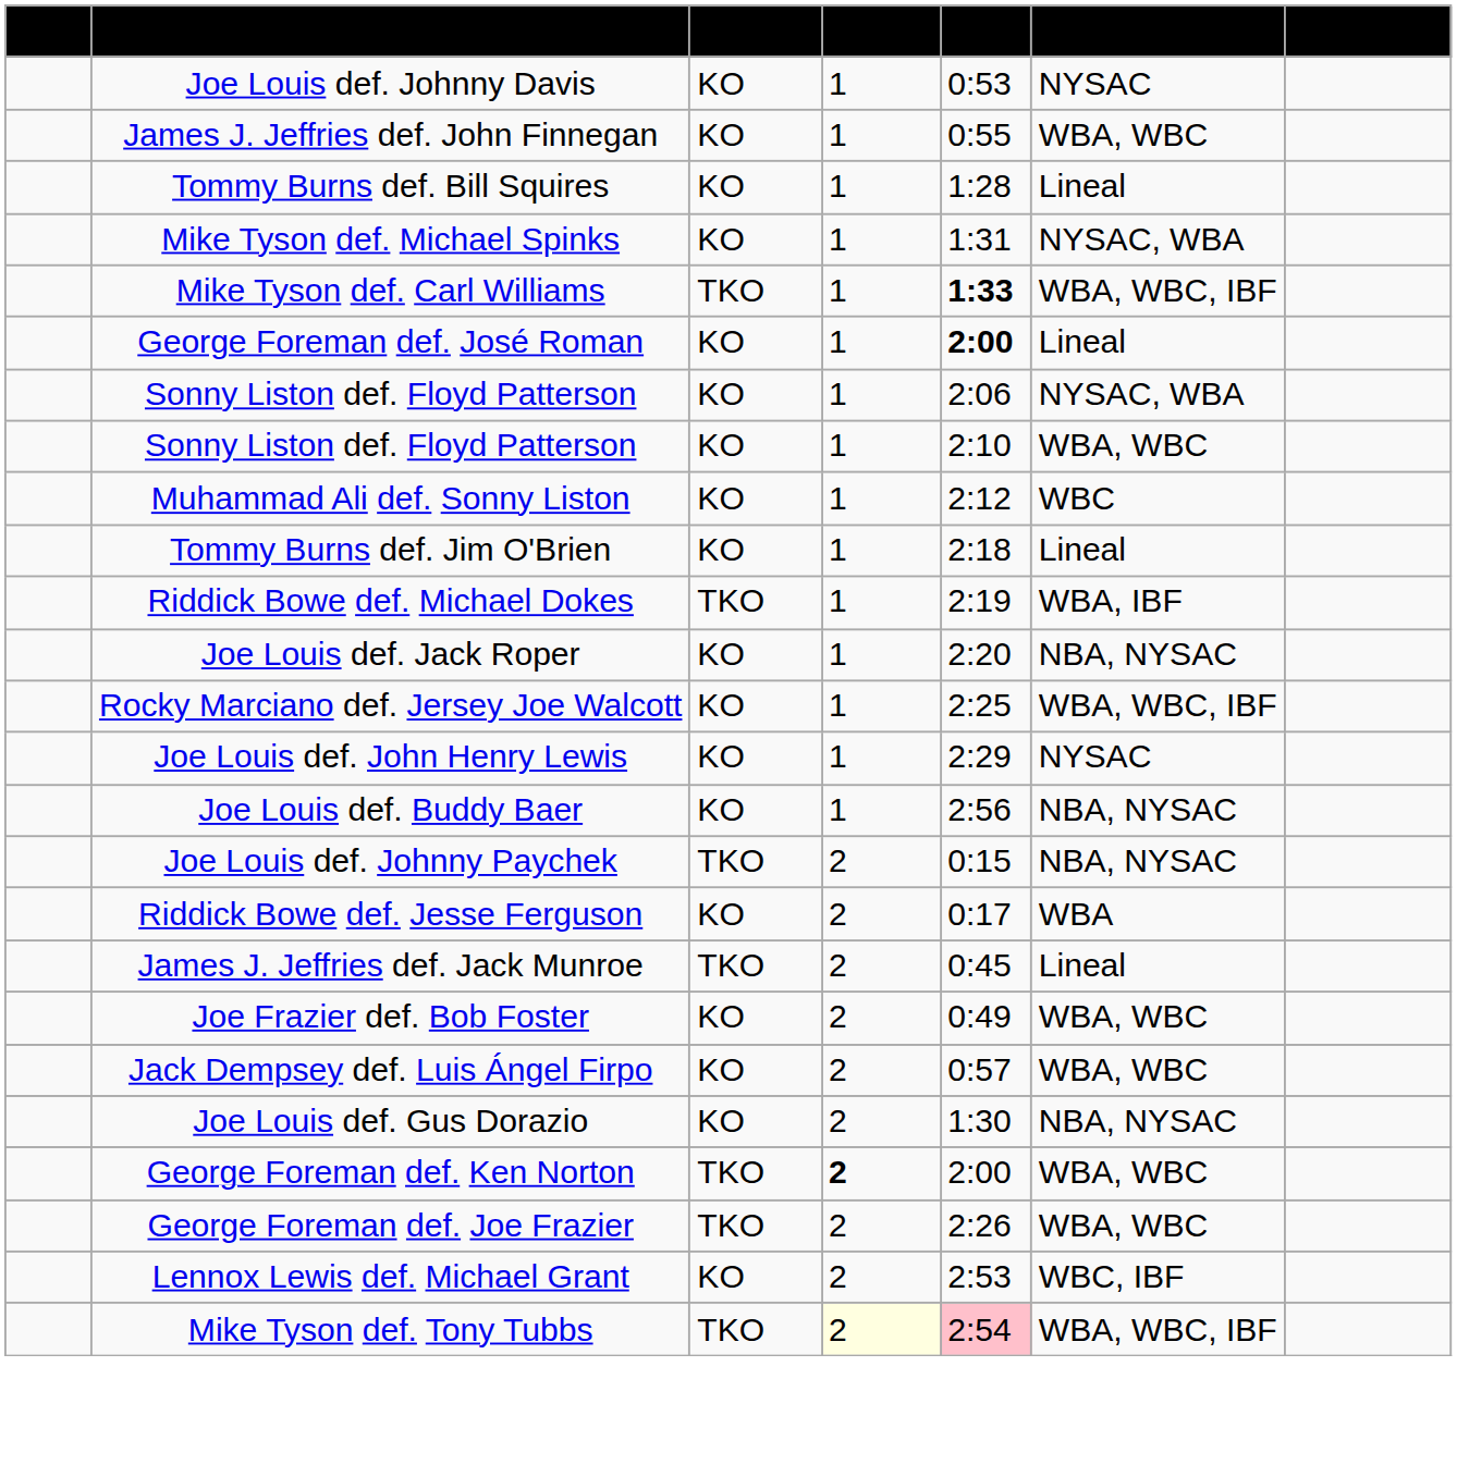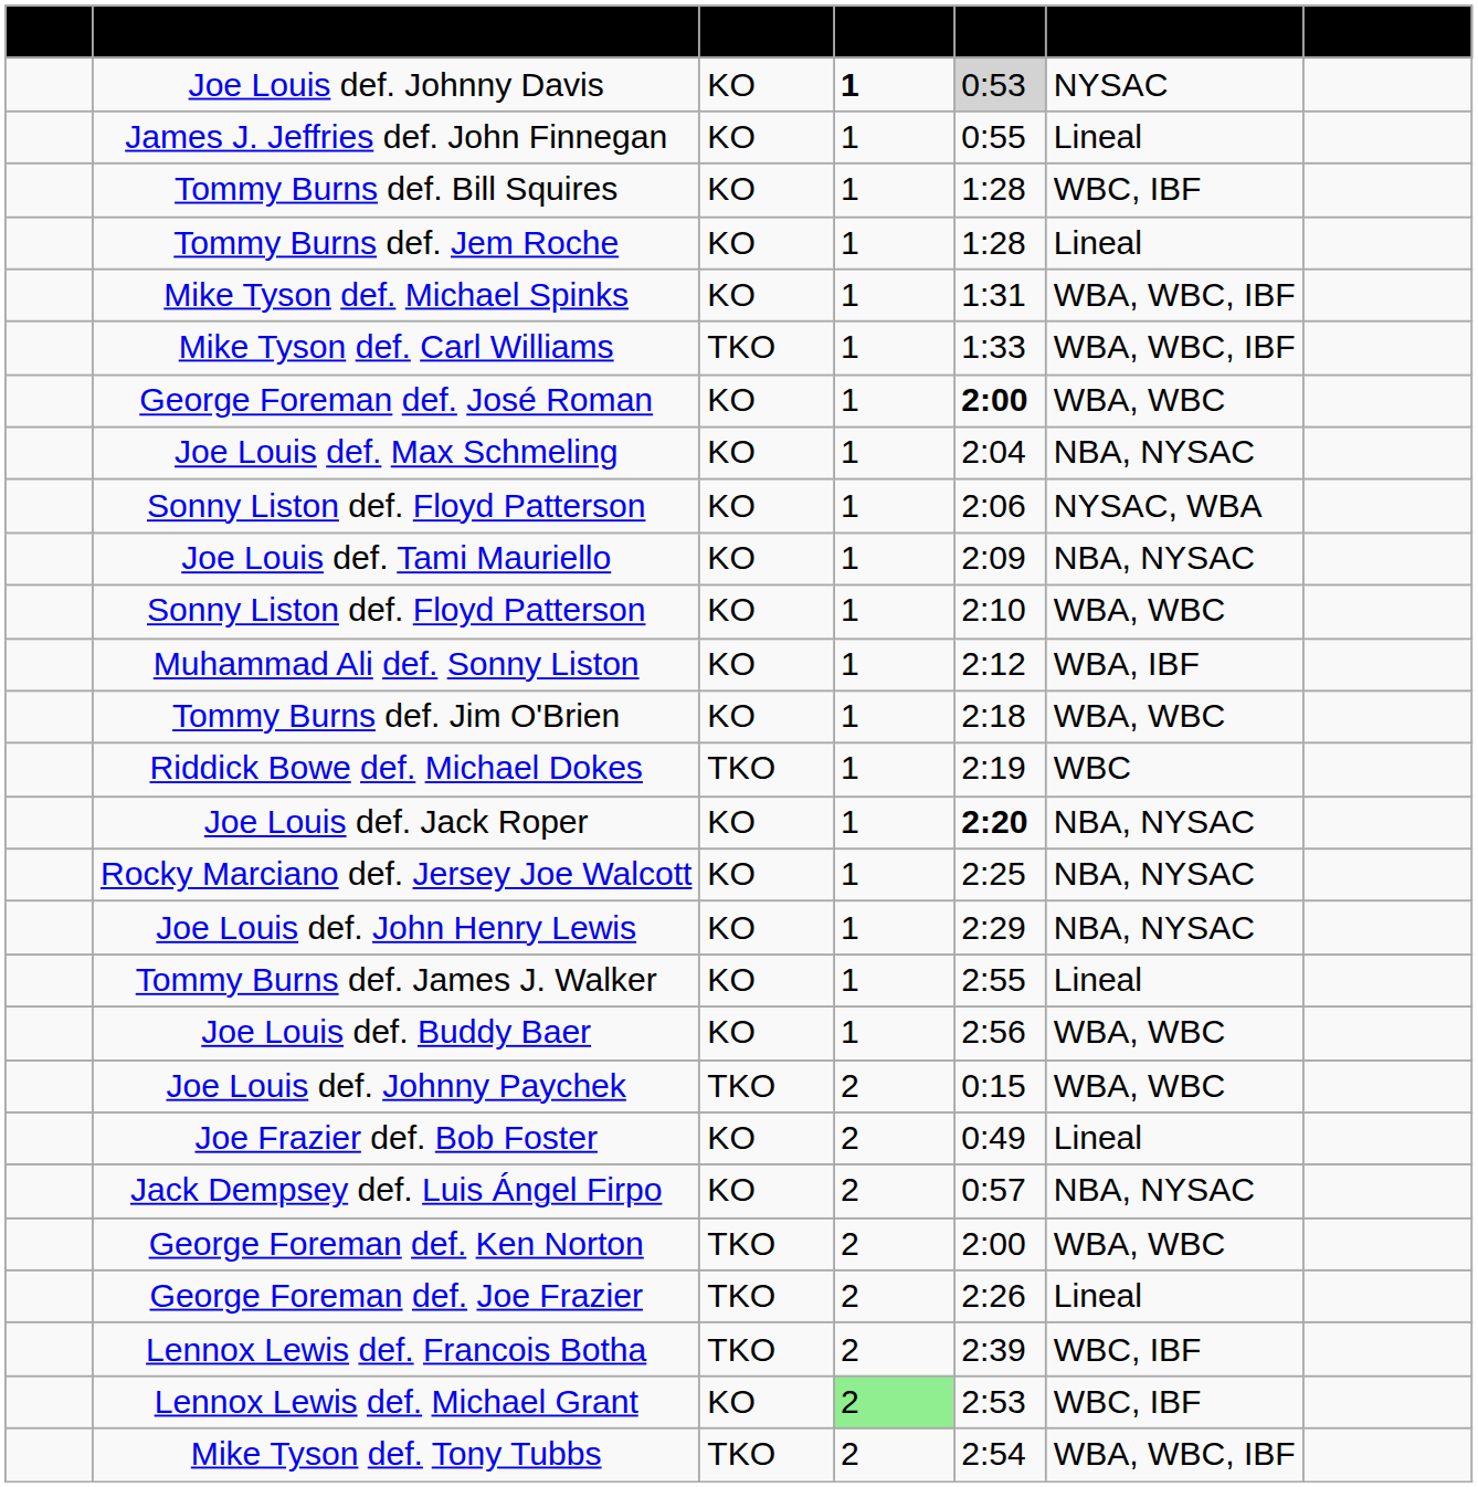 <table class="wikitable sortable">
 <tr>
 <th style="background: #D1EEEE; background: black;« width=»10%"><span>Date</span></th>
 <th style="background: #D1EEEE; background: black;« width=»10%"><span>Fight</span></th>
 <th style="background: #D1EEEE; background: black;« width=»10%"><span>Method</span></th>
 <th style="background: #D1EEEE; background: black;« width=»10%"><span>Round</span></th>
 <th style="background: #D1EEEE; background: black;« width=»10%"><span>Time</span></th>
 <th style="background: #D1EEEE; background: black;« width=»10%"><span>Title</span></th>
 <th style="background: #D1EEEE; background: black;« width=»10%"><span>Source(s)</span></th>
 </tr>
 <tr>
 <td></td>
 <td align=center><a href='#'>Joe Louis</a> def.  Johnny Davis</td>
 <td>KO</td>
-<td>1</td>
-<td>0:53</td>
+<td><strong>1</strong></td>
+<td style="background: lightgrey;">0:53</td>
 <td>NYSAC</td>
 <td></td>
 </tr>
 <tr>
 <td></td>
 <td align=center><a href='#'>James J. Jeffries</a> def.  John Finnegan</td>
 <td>KO</td>
 <td>1</td>
 <td>0:55</td>
-<td>WBA, WBC</td>
+<td>Lineal</td>
 <td></td>
 </tr>
 <tr>
 <td></td>
 <td align=center><a href='#'>Tommy Burns</a> def.  Bill Squires</td>
+<td>KO</td>
+<td>1</td>
+<td>1:28</td>
+<td>WBC, IBF</td>
+<td></td>
+</tr>
+<tr>
+<td></td>
+<td align=center><a href='#'>Tommy Burns</a> def.  <a href='#'>Jem Roche</a></td>
 <td>KO</td>
 <td>1</td>
 <td>1:28</td>
 <td>Lineal</td>
 <td></td>
 </tr>
 <tr>
 <td></td>
 <td align=center><a href='#'>Mike Tyson</a> <a href='#'>def.</a>  <a href='#'>Michael Spinks</a></td>
 <td>KO</td>
 <td>1</td>
 <td>1:31</td>
-<td>NYSAC, WBA</td>
+<td>WBA, WBC, IBF</td>
 <td></td>
 </tr>
 <tr>
 <td></td>
 <td align=center><a href='#'>Mike Tyson</a> <a href='#'>def.</a>  <a href='#'>Carl Williams</a></td>
 <td>TKO</td>
 <td>1</td>
-<td><strong>1:33</strong></td>
+<td>1:33</td>
 <td>WBA, WBC, IBF</td>
 <td></td>
 </tr>
 <tr>
 <td></td>
 <td align=center><a href='#'>George Foreman</a> <a href='#'>def.</a>  <a href='#'>José Roman</a></td>
 <td>KO</td>
 <td>1</td>
 <td><strong>2:00</strong></td>
-<td>Lineal</td>
+<td>WBA, WBC</td>
+<td></td>
+</tr>
+<tr>
+<td></td>
+<td align=center><a href='#'>Joe Louis</a> <a href='#'>def.</a>  <a href='#'>Max Schmeling</a></td>
+<td>KO</td>
+<td>1</td>
+<td>2:04</td>
+<td>NBA, NYSAC</td>
 <td></td>
 </tr>
 <tr>
 <td></td>
 <td align=center><a href='#'>Sonny Liston</a> def.  <a href='#'>Floyd Patterson</a></td>
 <td>KO</td>
 <td>1</td>
 <td>2:06</td>
 <td>NYSAC, WBA</td>
+<td></td>
+</tr>
+<tr>
+<td></td>
+<td align=center><a href='#'>Joe Louis</a> def.  <a href='#'>Tami Mauriello</a></td>
+<td>KO</td>
+<td>1</td>
+<td>2:09</td>
+<td>NBA, NYSAC</td>
 <td></td>
 </tr>
 <tr>
 <td></td>
 <td align=center><a href='#'>Sonny Liston</a> def.  <a href='#'>Floyd Patterson</a></td>
 <td>KO</td>
 <td>1</td>
 <td>2:10</td>
 <td>WBA, WBC</td>
 <td></td>
 </tr>
 <tr>
 <td></td>
 <td align=center><a href='#'>Muhammad Ali</a> <a href='#'>def.</a>  <a href='#'>Sonny Liston</a></td>
 <td>KO</td>
 <td>1</td>
 <td>2:12</td>
-<td>WBC</td>
+<td>WBA, IBF</td>
 <td></td>
 </tr>
 <tr>
 <td></td>
 <td align=center><a href='#'>Tommy Burns</a> def.  Jim O'Brien</td>
 <td>KO</td>
 <td>1</td>
 <td>2:18</td>
-<td>Lineal</td>
+<td>WBA, WBC</td>
 <td></td>
 </tr>
 <tr>
 <td></td>
 <td align=center><a href='#'>Riddick Bowe</a> <a href='#'>def.</a>  <a href='#'>Michael Dokes</a></td>
 <td>TKO</td>
 <td>1</td>
 <td>2:19</td>
-<td>WBA, IBF</td>
+<td>WBC</td>
 <td></td>
 </tr>
 <tr>
 <td></td>
 <td align=center><a href='#'>Joe Louis</a> def.  Jack Roper</td>
 <td>KO</td>
 <td>1</td>
-<td>2:20</td>
+<td><strong>2:20</strong></td>
 <td>NBA, NYSAC</td>
 <td></td>
 </tr>
 <tr>
 <td></td>
 <td align=center><a href='#'>Rocky Marciano</a> def.  <a href='#'>Jersey Joe Walcott</a></td>
 <td>KO</td>
 <td>1</td>
 <td>2:25</td>
-<td>WBA, WBC, IBF</td>
+<td>NBA, NYSAC</td>
 <td></td>
 </tr>
 <tr>
 <td></td>
 <td align=center><a href='#'>Joe Louis</a> def.  <a href='#'>John Henry Lewis</a></td>
 <td>KO</td>
 <td>1</td>
 <td>2:29</td>
-<td>NYSAC</td>
+<td>NBA, NYSAC</td>
+<td></td>
+</tr>
+<tr>
+<td></td>
+<td align=center><a href='#'>Tommy Burns</a> def.  James J. Walker</td>
+<td>KO</td>
+<td>1</td>
+<td>2:55</td>
+<td>Lineal</td>
 <td></td>
 </tr>
 <tr>
 <td></td>
 <td align=center><a href='#'>Joe Louis</a> def.  <a href='#'>Buddy Baer</a></td>
 <td>KO</td>
 <td>1</td>
 <td>2:56</td>
-<td>NBA, NYSAC</td>
+<td>WBA, WBC</td>
 <td></td>
 </tr>
 <tr>
 <td></td>
 <td align=center><a href='#'>Joe Louis</a> def.  <a href='#'>Johnny Paychek</a></td>
 <td>TKO</td>
 <td>2</td>
 <td>0:15</td>
-<td>NBA, NYSAC</td>
-<td></td>
-</tr>
-<tr>
-<td></td>
-<td align=center><a href='#'>Riddick Bowe</a> <a href='#'>def.</a>  <a href='#'>Jesse Ferguson</a></td>
-<td>KO</td>
-<td>2</td>
-<td>0:17</td>
-<td>WBA</td>
-<td></td>
-</tr>
-<tr>
-<td></td>
-<td align=center><a href='#'>James J. Jeffries</a> def.  Jack Munroe</td>
-<td>TKO</td>
-<td>2</td>
-<td>0:45</td>
-<td>Lineal</td>
+<td>WBA, WBC</td>
 <td></td>
 </tr>
 <tr>
 <td></td>
 <td align=center><a href='#'>Joe Frazier</a> def.  <a href='#'>Bob Foster</a></td>
 <td>KO</td>
 <td>2</td>
 <td>0:49</td>
-<td>WBA, WBC</td>
+<td>Lineal</td>
 <td></td>
 </tr>
 <tr>
 <td></td>
 <td align=center><a href='#'>Jack Dempsey</a> def.  <a href='#'>Luis Ángel Firpo</a></td>
 <td>KO</td>
 <td>2</td>
 <td>0:57</td>
-<td>WBA, WBC</td>
-<td></td>
-</tr>
-<tr>
-<td></td>
-<td align=center><a href='#'>Joe Louis</a> def.  Gus Dorazio</td>
-<td>KO</td>
-<td>2</td>
-<td>1:30</td>
 <td>NBA, NYSAC</td>
 <td></td>
 </tr>
 <tr>
 <td></td>
 <td align=center><a href='#'>George Foreman</a> <a href='#'>def.</a>  <a href='#'>Ken Norton</a></td>
 <td>TKO</td>
-<td><strong>2</strong></td>
+<td>2</td>
 <td>2:00</td>
 <td>WBA, WBC</td>
 <td></td>
 </tr>
 <tr>
 <td></td>
 <td align=center><a href='#'>George Foreman</a> <a href='#'>def.</a>  <a href='#'>Joe Frazier</a></td>
 <td>TKO</td>
 <td>2</td>
 <td>2:26</td>
-<td>WBA, WBC</td>
+<td>Lineal</td>
+<td></td>
+</tr>
+<tr>
+<td></td>
+<td align=center><a href='#'>Lennox Lewis</a> <a href='#'>def.</a>  <a href='#'>Francois Botha</a></td>
+<td>TKO</td>
+<td>2</td>
+<td>2:39</td>
+<td>WBC, IBF</td>
 <td></td>
 </tr>
 <tr>
 <td></td>
 <td align=center><a href='#'>Lennox Lewis</a> <a href='#'>def.</a>  <a href='#'>Michael Grant</a></td>
 <td>KO</td>
-<td>2</td>
+<td style="background: lightgreen;">2</td>
 <td>2:53</td>
 <td>WBC, IBF</td>
 <td></td>
 </tr>
 <tr>
 <td></td>
 <td align=center><a href='#'>Mike Tyson</a> <a href='#'>def.</a>  <a href='#'>Tony Tubbs</a></td>
 <td>TKO</td>
-<td style="background: lightyellow;">2</td>
-<td style="background: pink;">2:54</td>
+<td>2</td>
+<td>2:54</td>
 <td>WBA, WBC, IBF</td>
 <td></td>
 </tr>
 <tr>
 </tr>
 </table>
